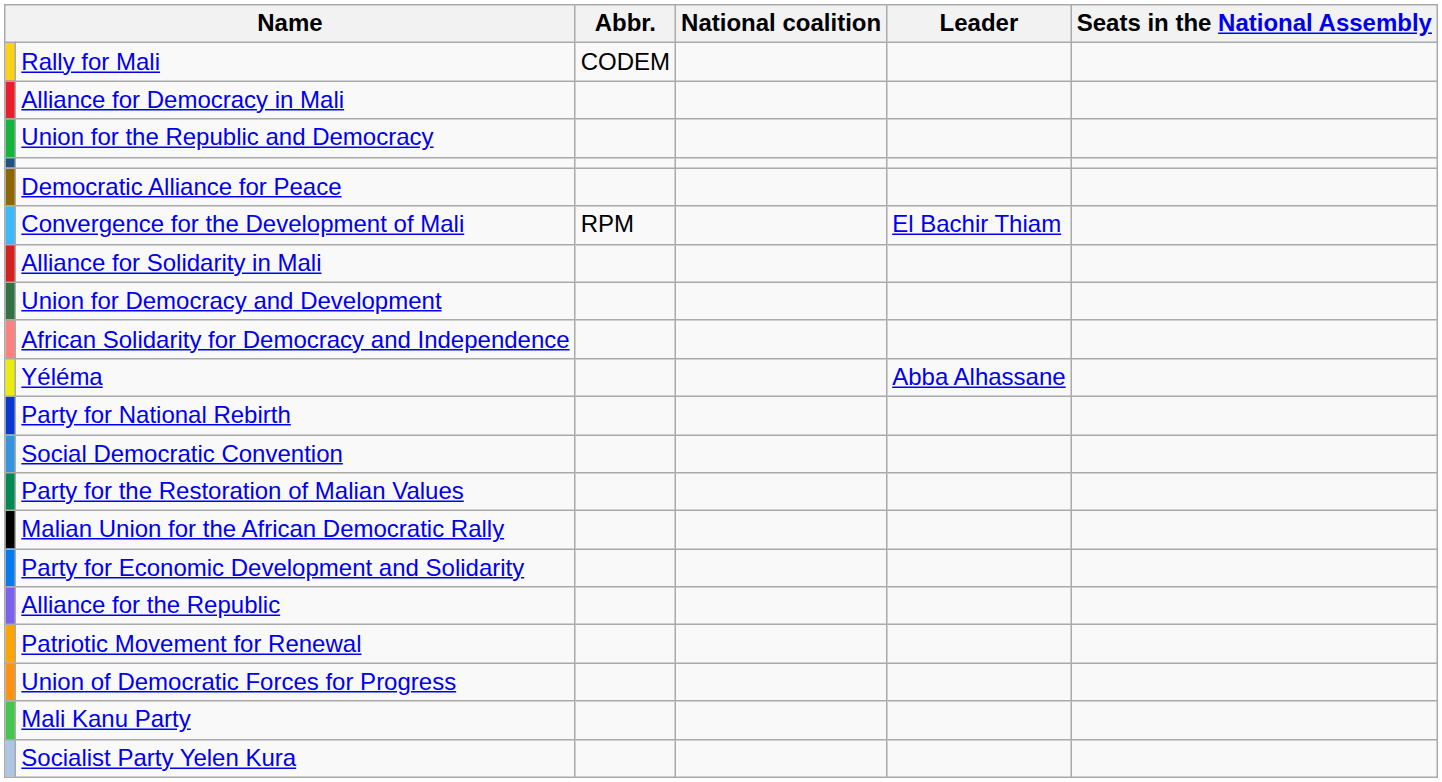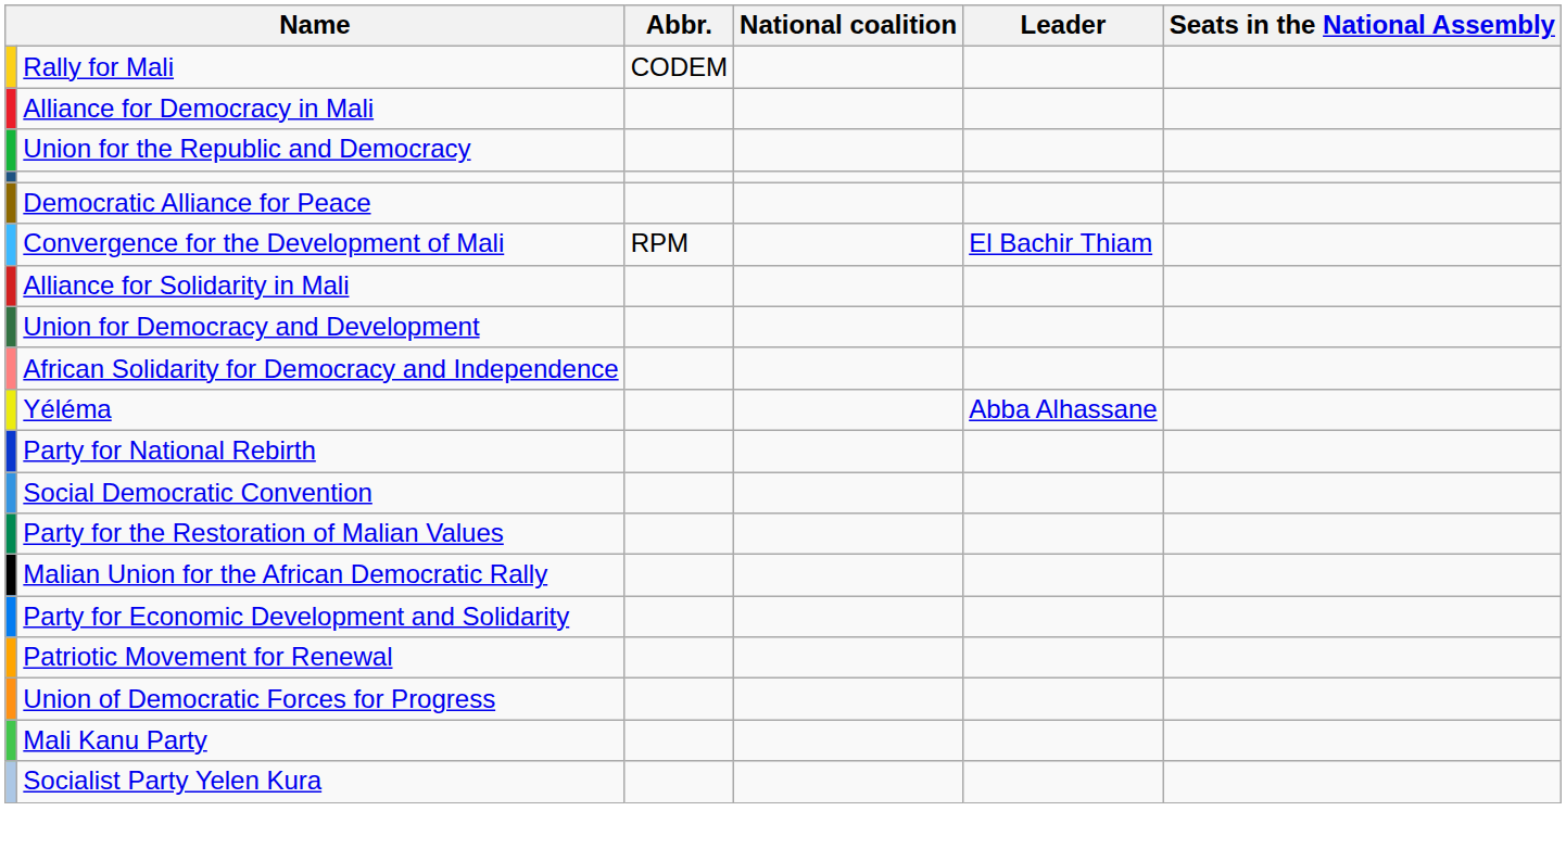 <table class="wikitable">
 <tr>
 <th colspan=2>Name</th>
 <th>Abbr.</th>
 <th>National coalition</th>
 <th>Leader</th>
 <th>Seats in the <a href='#'>National Assembly</a></th>
 </tr>
 <tr>
 <td style=background:#FCD116></td>
 <td><a href='#'>Rally for Mali</a></td>
 <td>CODEM</td>
 <td></td>
 <td></td>
 <td></td>
 </tr>
 <tr>
 <td style=background:#EB1D2A></td>
 <td><a href='#'>Alliance for Democracy in Mali</a></td>
 <td></td>
 <td></td>
 <td></td>
 <td></td>
 </tr>
 <tr>
 <td style=background:#14B53A></td>
 <td><a href='#'>Union for the Republic and Democracy</a></td>
 <td></td>
 <td></td>
 <td></td>
 <td></td>
 </tr>
 <tr>
 <td style=background:#1F5382></td>
 <td></td>
 <td></td>
 <td></td>
 <td></td>
 <td></td>
 </tr>
 <tr>
 <td style=background:#8D6800></td>
 <td><a href='#'>Democratic Alliance for Peace</a></td>
 <td></td>
 <td></td>
 <td></td>
 <td></td>
 </tr>
 <tr>
 <td style=background:#3BB9FF></td>
 <td><a href='#'>Convergence for the Development of Mali</a></td>
 <td>RPM</td>
 <td></td>
 <td><a href='#'>El Bachir Thiam</a></td>
 <td></td>
 </tr>
 <tr>
 <td style=background:#D32020></td>
 <td><a href='#'>Alliance for Solidarity in Mali</a></td>
 <td></td>
 <td></td>
 <td></td>
 <td></td>
 </tr>
 <tr>
 <td style=background:#317142></td>
 <td><a href='#'>Union for Democracy and Development</a></td>
 <td></td>
 <td></td>
 <td></td>
 <td></td>
 </tr>
 <tr>
 <td style=background:#FF8080></td>
 <td><a href='#'>African Solidarity for Democracy and Independence</a></td>
 <td></td>
 <td></td>
 <td></td>
 <td></td>
 </tr>
 <tr>
 <td style=background:#ECEC0E></td>
 <td><a href='#'>Yéléma</a></td>
 <td></td>
 <td></td>
 <td><a href='#'>Abba Alhassane</a></td>
 <td></td>
 </tr>
 <tr>
 <td style=background:#0a37ce></td>
 <td><a href='#'>Party for National Rebirth</a></td>
 <td></td>
 <td></td>
 <td></td>
 <td></td>
 </tr>
 <tr>
 <td style=background:#3394E1></td>
 <td><a href='#'>Social Democratic Convention</a></td>
 <td></td>
 <td></td>
 <td></td>
 <td></td>
 </tr>
 <tr>
 <td style=background:#008951></td>
 <td><a href='#'>Party for the Restoration of Malian Values</a></td>
 <td></td>
 <td></td>
 <td></td>
 <td></td>
 </tr>
 <tr>
 <td style=background:#000000></td>
 <td><a href='#'>Malian Union for the African Democratic Rally</a></td>
 <td></td>
 <td></td>
 <td></td>
 <td></td>
 </tr>
 <tr>
 <td style=background:#037CF1></td>
 <td><a href='#'>Party for Economic Development and Solidarity</a></td>
 <td></td>
 <td></td>
 <td></td>
 <td></td>
 </tr>
 <tr>
-<td style=background:#7C61EE></td>
-<td><a href='#'>Alliance for the Republic</a></td>
-<td></td>
-<td></td>
-<td></td>
-<td></td>
-</tr>
-<tr>
 <td style=background:#FFA500></td>
 <td><a href='#'>Patriotic Movement for Renewal</a></td>
 <td></td>
 <td></td>
 <td></td>
 <td></td>
 </tr>
 <tr>
 <td style=background:#FF9113></td>
 <td><a href='#'>Union of Democratic Forces for Progress</a></td>
 <td></td>
 <td></td>
 <td></td>
 <td></td>
 </tr>
 <tr>
 <td style=background:#42C64C></td>
 <td><a href='#'>Mali Kanu Party</a></td>
 <td></td>
 <td></td>
 <td></td>
 <td></td>
 </tr>
 <tr>
 <td style=background:#ACC7E5></td>
 <td><a href='#'>Socialist Party Yelen Kura</a></td>
 <td></td>
 <td></td>
 <td></td>
 <td></td>
 </tr>
 </table>
